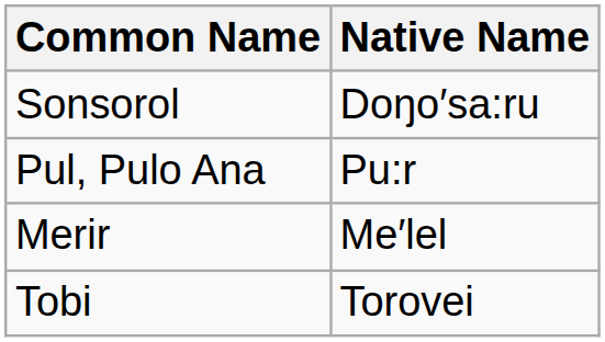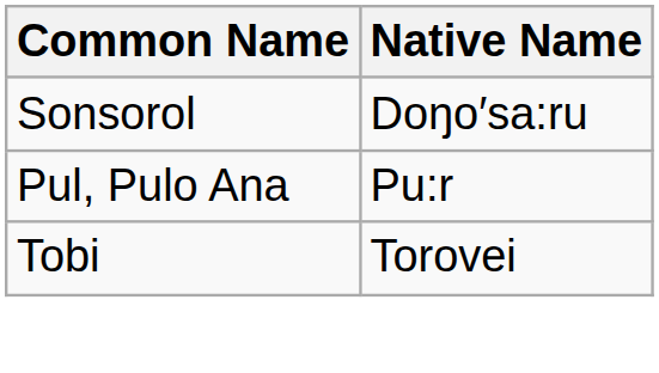 <table class="wikitable">
 <tr>
 <th>Common Name</th>
 <th>Native Name</th>
 </tr>
 <tr>
 <td>Sonsorol</td>
 <td>Doŋo′sa:ru</td>
 </tr>
 <tr>
 <td>Pul, Pulo Ana</td>
 <td>Pu:r</td>
 </tr>
 <tr>
-<td>Merir</td>
-<td>Me′lel</td>
-</tr>
-<tr>
 <td>Tobi</td>
 <td>Torovei</td>
 </tr>
 </table>
